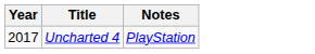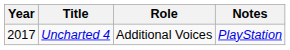 <table class="wikitable sortable">
 <tr>
 <th>Year</th>
 <th>Title</th>
+<th>Role</th>
 <th class="unsortable">Notes</th>
 </tr>
 <tr>
 <td>2017</td>
 <td><em><a href='#'>Uncharted 4</a></em></td>
+<td>Additional Voices</td>
 <td><em><a href='#'>PlayStation</a></em></td>
 </tr>
 </table>
